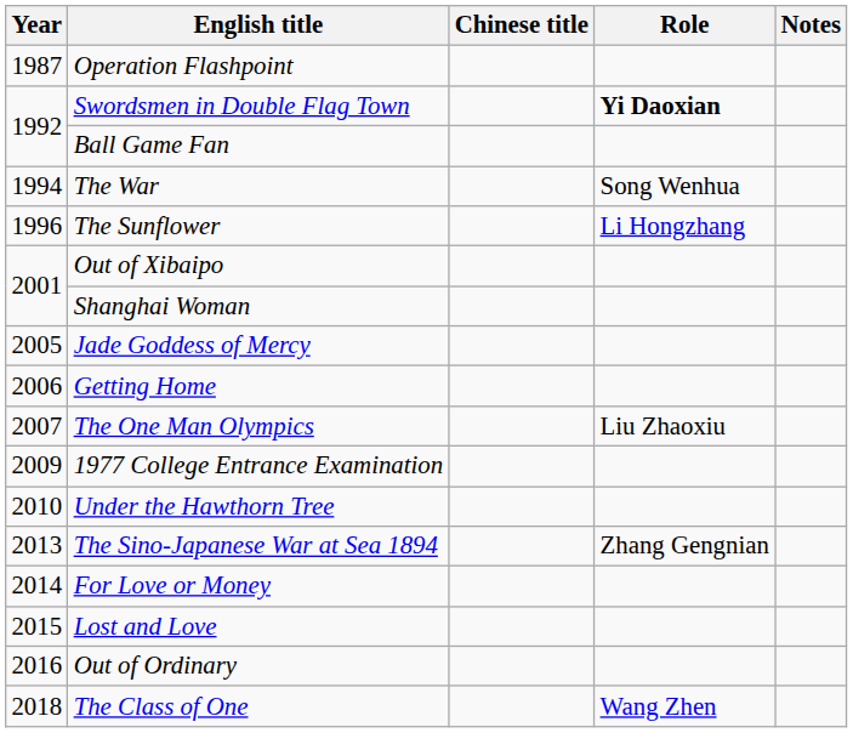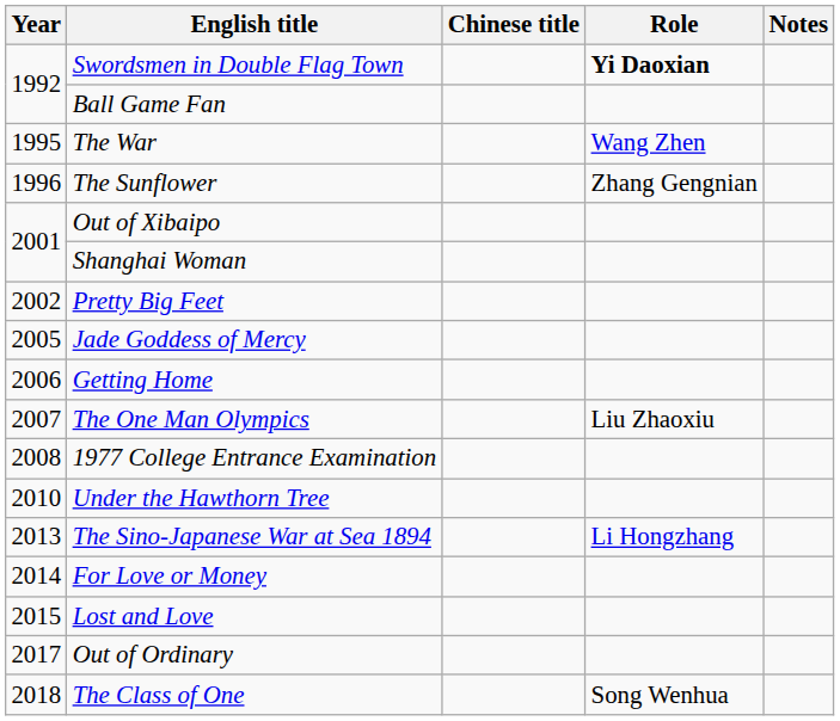 <table class="wikitable">
 <tr>
 <th>Year</th>
 <th>English title</th>
 <th>Chinese title</th>
 <th>Role</th>
 <th>Notes</th>
-</tr>
-<tr>
-<td>1987</td>
-<td><em>Operation Flashpoint</em></td>
-<td></td>
-<td></td>
-<td></td>
 </tr>
 <tr>
 <td rowspan="2">1992</td>
 <td><em><a href='#'>Swordsmen in Double Flag Town</a></em></td>
 <td></td>
 <td><strong>Yi Daoxian</strong></td>
 <td></td>
 </tr>
 <tr>
 <td><em> Ball Game Fan</em></td>
 <td></td>
 <td></td>
 <td></td>
 </tr>
 <tr>
-<td>1994</td>
+<td>1995</td>
 <td><em>The War</em></td>
 <td></td>
-<td>Song Wenhua</td>
+<td><a href='#'>Wang Zhen</a></td>
 <td></td>
 </tr>
 <tr>
 <td>1996</td>
 <td><em>The Sunflower</em></td>
 <td></td>
-<td><a href='#'>Li Hongzhang</a></td>
+<td>Zhang Gengnian</td>
 <td></td>
 </tr>
 <tr>
 <td rowspan="2">2001</td>
 <td><em>Out of Xibaipo</em></td>
 <td></td>
 <td></td>
 <td></td>
 </tr>
 <tr>
 <td><em>Shanghai Woman</em></td>
+<td></td>
+<td></td>
+<td></td>
+</tr>
+<tr>
+<td>2002</td>
+<td><em><a href='#'>Pretty Big Feet</a></em></td>
 <td></td>
 <td></td>
 <td></td>
 </tr>
 <tr>
 <td>2005</td>
 <td><em><a href='#'>Jade Goddess of Mercy</a></em></td>
 <td></td>
 <td></td>
 <td></td>
 </tr>
 <tr>
 <td>2006</td>
 <td><em><a href='#'>Getting Home</a></em></td>
 <td></td>
 <td></td>
 <td></td>
 </tr>
 <tr>
 <td>2007</td>
 <td><em><a href='#'>The One Man Olympics</a></em></td>
 <td></td>
 <td>Liu Zhaoxiu</td>
 <td></td>
 </tr>
 <tr>
-<td>2009</td>
+<td>2008</td>
 <td><em>1977 College Entrance Examination</em></td>
 <td></td>
 <td></td>
 <td></td>
 </tr>
 <tr>
 <td>2010</td>
 <td><em><a href='#'>Under the Hawthorn Tree</a></em></td>
 <td></td>
 <td></td>
 <td></td>
 </tr>
 <tr>
 <td>2013</td>
 <td><em><a href='#'>The Sino-Japanese War at Sea 1894</a></em></td>
 <td></td>
-<td>Zhang Gengnian</td>
+<td><a href='#'>Li Hongzhang</a></td>
 <td></td>
 </tr>
 <tr>
 <td>2014</td>
 <td><em><a href='#'>For Love or Money</a></em></td>
 <td></td>
 <td></td>
 <td></td>
 </tr>
 <tr>
 <td>2015</td>
 <td><em><a href='#'>Lost and Love</a></em></td>
 <td></td>
 <td></td>
 <td></td>
 </tr>
 <tr>
-<td>2016</td>
+<td>2017</td>
 <td><em>Out of Ordinary</em></td>
 <td></td>
 <td></td>
 <td></td>
 </tr>
 <tr>
 <td>2018</td>
 <td><em><a href='#'>The Class of One</a></em></td>
 <td></td>
-<td><a href='#'>Wang Zhen</a></td>
+<td>Song Wenhua</td>
 <td></td>
 </tr>
 </table>
